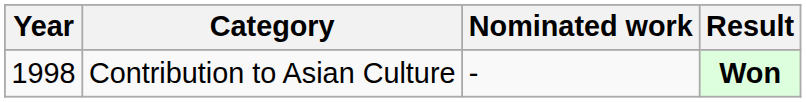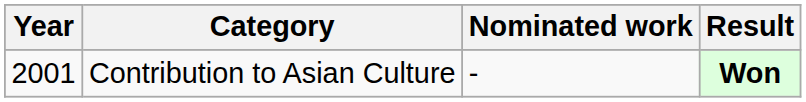 <table class="wikitable">
 <tr>
 <th>Year</th>
 <th>Category</th>
 <th>Nominated work</th>
 <th>Result</th>
 </tr>
 <tr>
-<td rowspan="1">1998</td>
+<td rowspan="1">2001</td>
 <td>Contribution to Asian Culture</td>
 <td>-</td>
 <td style="background: #ddffdd" align="center" class="table-yes2"><strong>Won</strong></td>
 </tr>
 </table>
